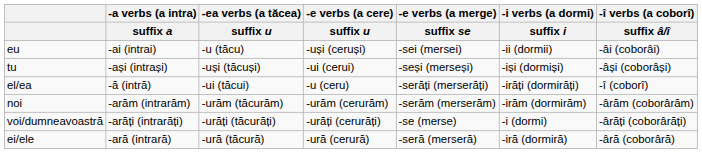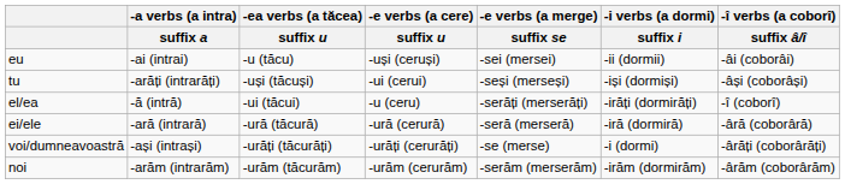 <table class="wikitable">
 <tr>
 <th> </th>
 <th>-a verbs (a intra)</th>
 <th>-ea verbs (a tăcea)</th>
 <th>-e verbs (a cere)</th>
 <th>-e verbs (a merge)</th>
 <th>-i verbs (a dormi)</th>
 <th>-î verbs (a coborî)</th>
 </tr>
 <tr>
 <th> </th>
 <th>suffix <em>a</em></th>
 <th>suffix <em>u</em></th>
 <th>suffix <em>u</em></th>
 <th>suffix <em>se</em></th>
 <th>suffix <em>i</em></th>
 <th>suffix <em>â/î</em></th>
 </tr>
 <tr>
 <td>eu</td>
 <td>-ai (intrai)</td>
 <td>-u (tăcu)</td>
 <td>-uși (ceruși)</td>
 <td>-sei (mersei)</td>
 <td>-ii (dormii)</td>
 <td>-âi (coborâi)</td>
 </tr>
 <tr>
 <td>tu</td>
-<td>-ași (intrași)</td>
+<td>-arăți (intrarăți)</td>
 <td>-uși (tăcuși)</td>
 <td>-ui (cerui)</td>
 <td>-seși (merseși)</td>
 <td>-iși (dormiși)</td>
 <td>-âși (coborâși)</td>
 </tr>
 <tr>
 <td>el/ea</td>
 <td>-ă (intră)</td>
 <td>-ui (tăcui)</td>
 <td>-u (ceru)</td>
 <td>-serăți (merserăți)</td>
 <td>-irăți (dormirăți)</td>
 <td>-î (coborî)</td>
 </tr>
 <tr>
+<td>ei/ele</td>
+<td>-ară (intrară)</td>
+<td>-ură (tăcură)</td>
+<td>-ură (cerură)</td>
+<td>-seră (merseră)</td>
+<td>-iră (dormiră)</td>
+<td>-âră (coborâră)</td>
+</tr>
+<tr>
+<td>voi/dumneavoastră</td>
+<td>-ași (intrași)</td>
+<td>-urăți (tăcurăți)</td>
+<td>-urăți (cerurăți)</td>
+<td>-se (merse)</td>
+<td>-i (dormi)</td>
+<td>-ârăți (coborârăți)</td>
+</tr>
+<tr>
 <td>noi</td>
 <td>-arăm (intrarăm)</td>
 <td>-urăm (tăcurăm)</td>
 <td>-urăm (cerurăm)</td>
 <td>-serăm (merserăm)</td>
 <td>-irăm (dormirăm)</td>
 <td>-ârăm (coborârăm)</td>
 </tr>
-<tr>
-<td>voi/dumneavoastră</td>
-<td>-arăți (intrarăți)</td>
-<td>-urăți (tăcurăți)</td>
-<td>-urăți (cerurăți)</td>
-<td>-se (merse)</td>
-<td>-i (dormi)</td>
-<td>-ârăți (coborârăți)</td>
-</tr>
-<tr>
-<td>ei/ele</td>
-<td>-ară (intrară)</td>
-<td>-ură (tăcură)</td>
-<td>-ură (cerură)</td>
-<td>-seră (merseră)</td>
-<td>-iră (dormiră)</td>
-<td>-âră (coborâră)</td>
-</tr>
 </table>
